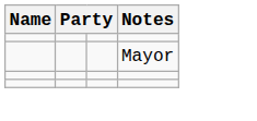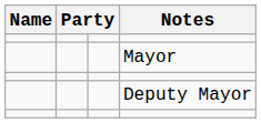 <table class="wikitable sortable">
 <tr>
 <th>Name</th>
 <th colspan="2">Party</th>
 <th>Notes</th>
 </tr>
 <tr>
 <td></td>
 <td></td>
 <td></td>
 <td></td>
 </tr>
 <tr>
 <td></td>
 <td></td>
 <td></td>
 <td>Mayor</td>
 </tr>
 <tr>
 <td></td>
 <td></td>
 <td></td>
 <td></td>
 </tr>
 <tr>
 <td></td>
 <td></td>
 <td></td>
+<td>Deputy Mayor</td>
+</tr>
+<tr>
+<td></td>
+<td></td>
+<td></td>
 <td></td>
 </tr>
 </table>
